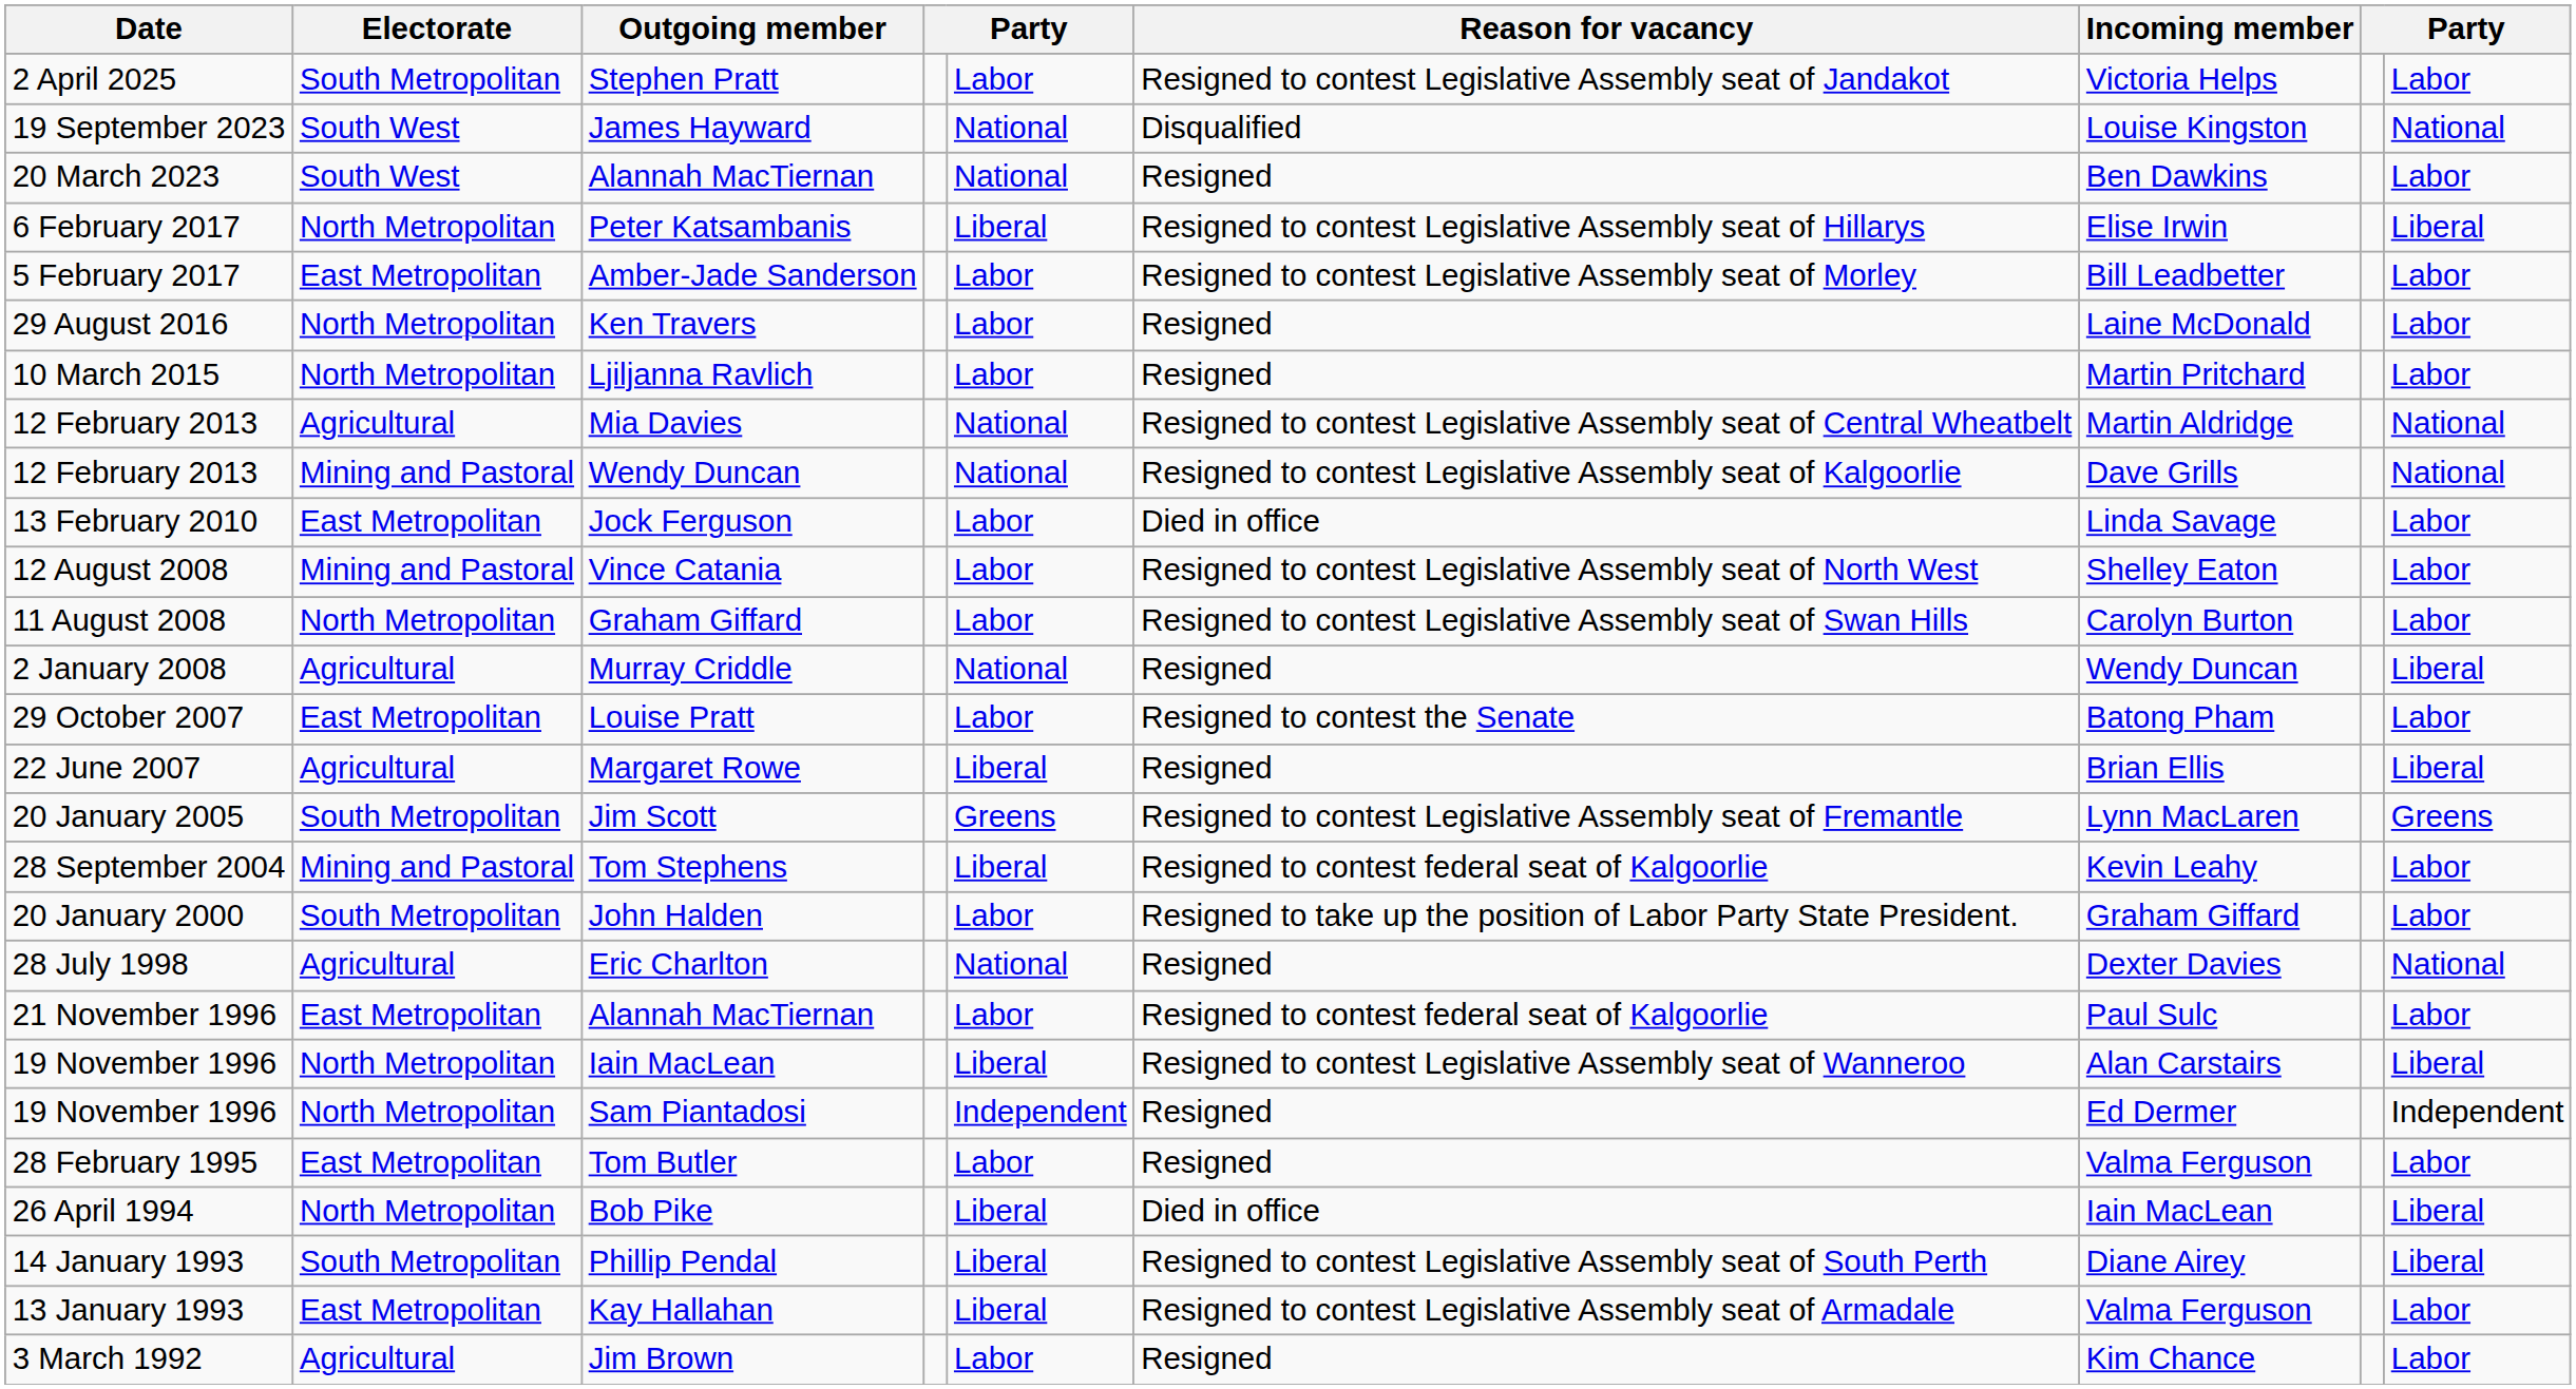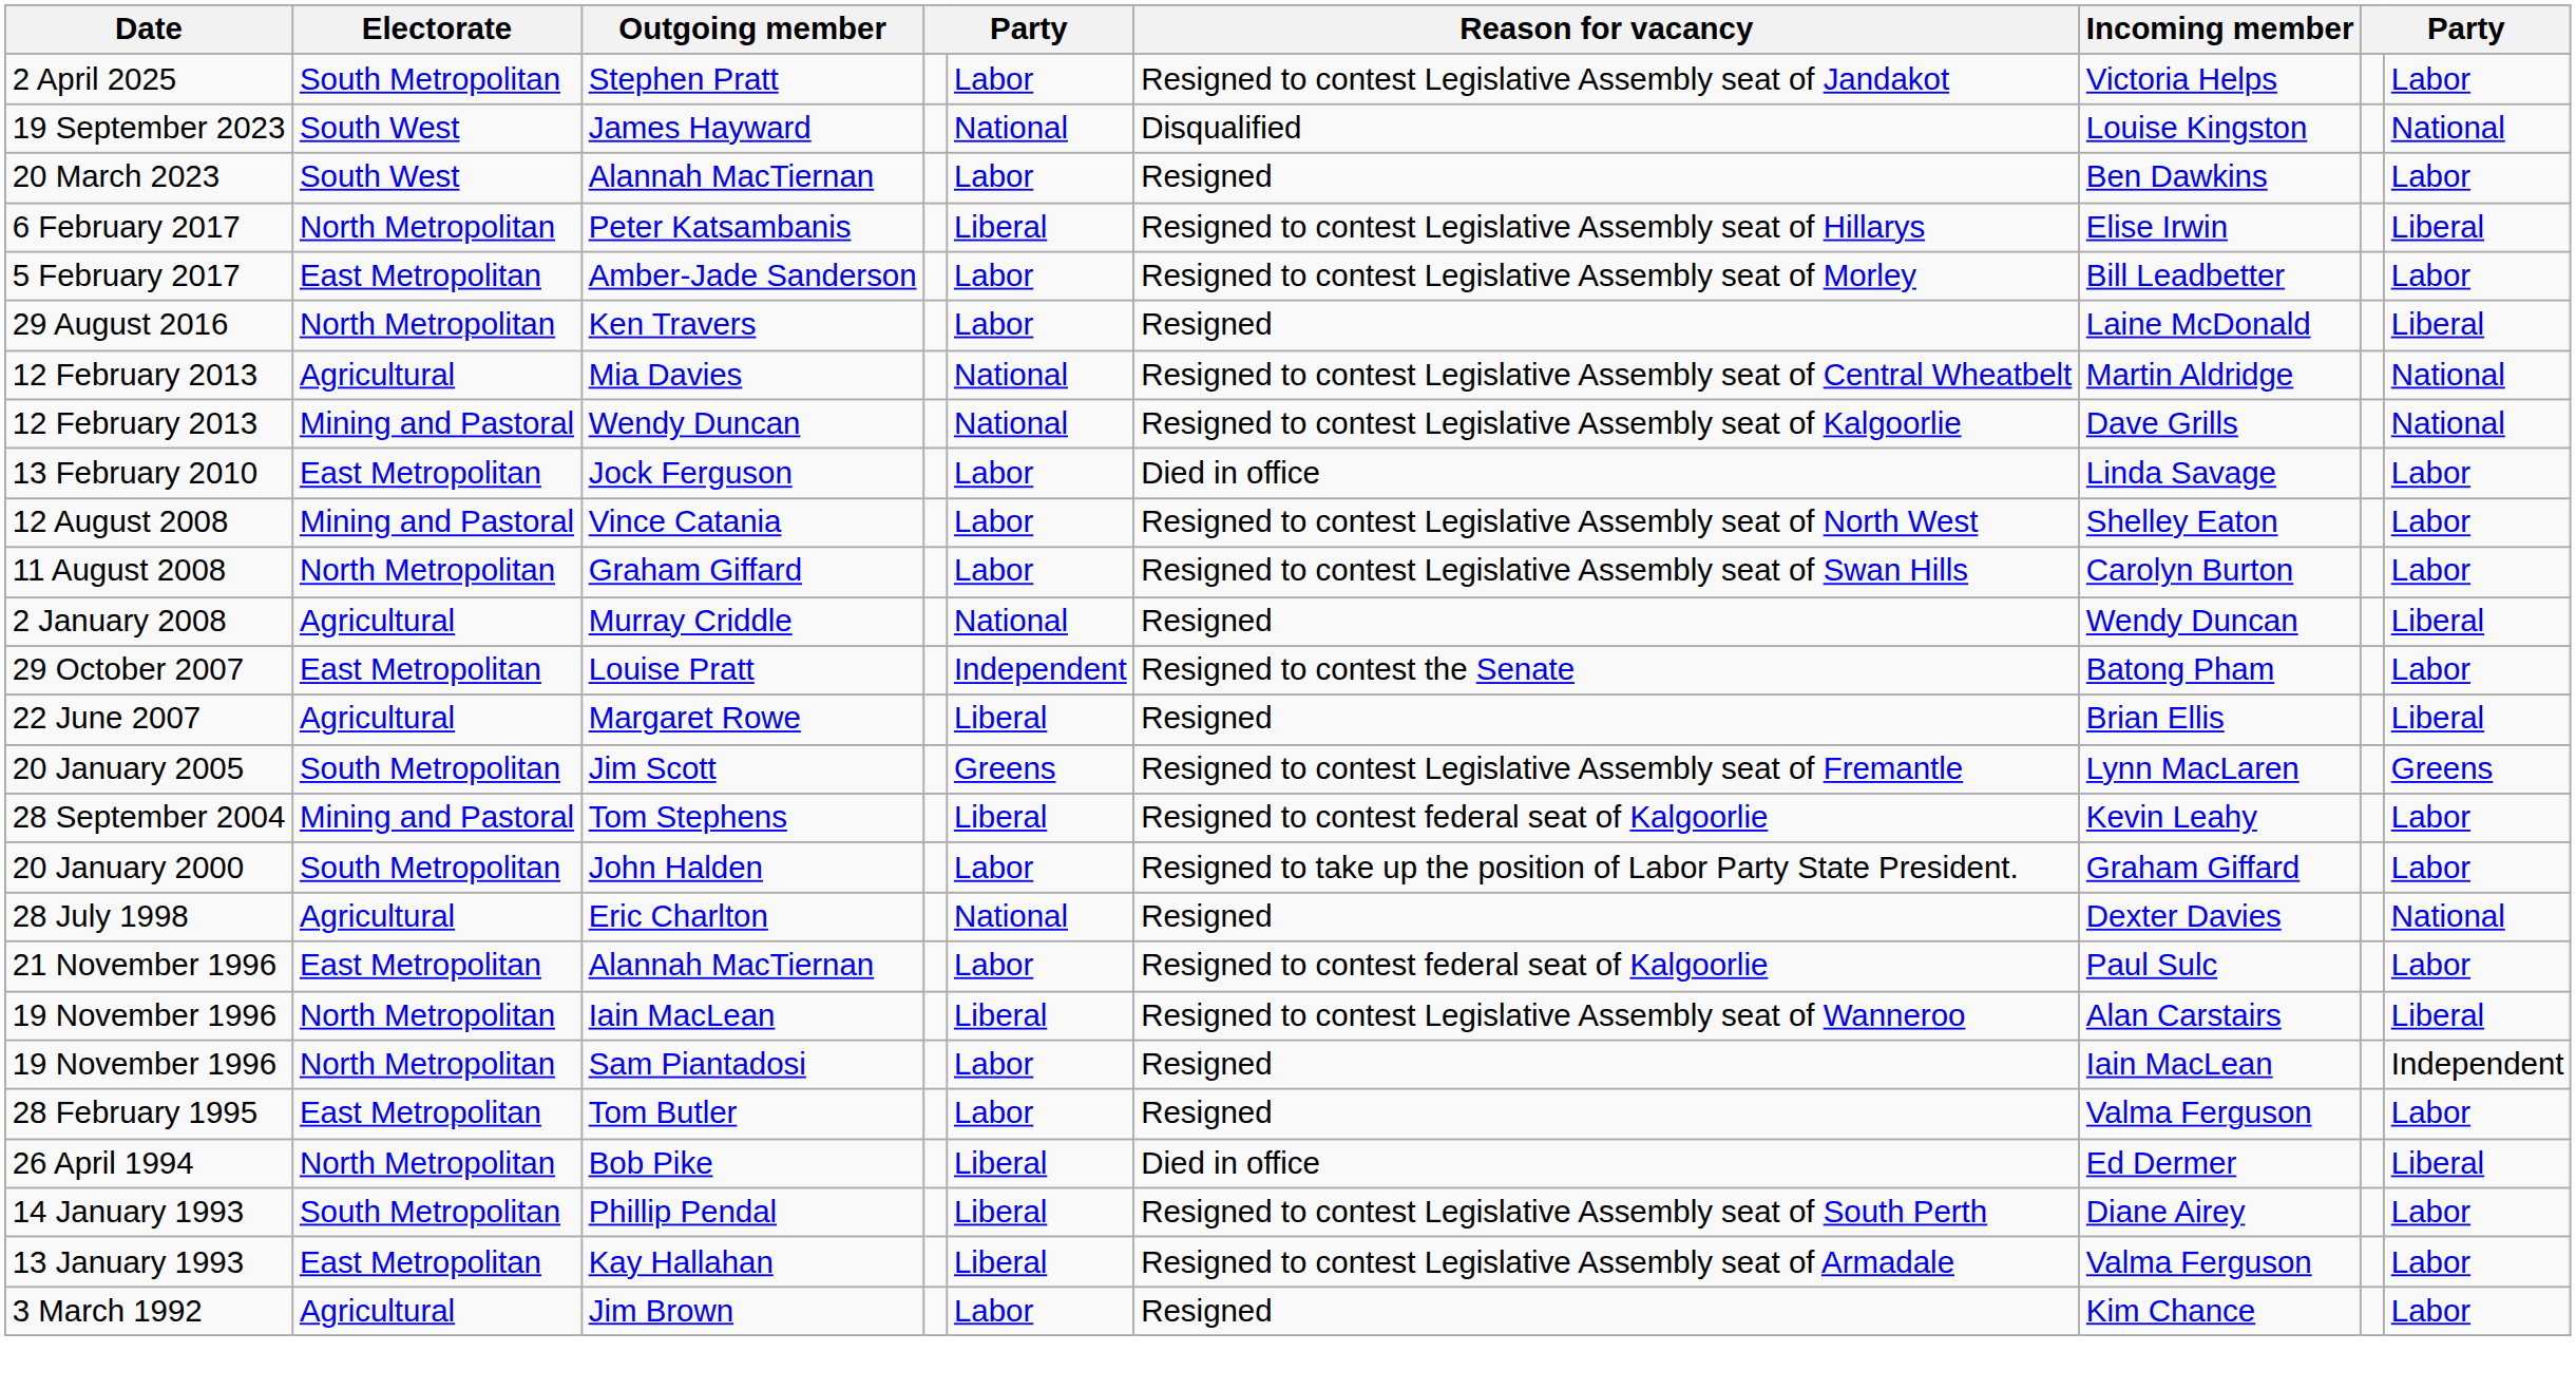 <table class="wikitable">
 <tr>
 <th>Date</th>
 <th>Electorate</th>
 <th>Outgoing member</th>
 <th colspan=2>Party</th>
 <th>Reason for vacancy</th>
 <th>Incoming member</th>
 <th colspan=2>Party</th>
 </tr>
 <tr>
 <td>2 April 2025</td>
 <td><a href='#'>South Metropolitan</a></td>
 <td><a href='#'>Stephen Pratt</a></td>
 <td> </td>
 <td><a href='#'>Labor</a></td>
 <td>Resigned to contest Legislative Assembly seat of <a href='#'>Jandakot</a></td>
 <td><a href='#'>Victoria Helps</a></td>
 <td> </td>
 <td><a href='#'>Labor</a></td>
 </tr>
 <tr>
 <td>19 September 2023</td>
 <td><a href='#'>South West</a></td>
 <td><a href='#'>James Hayward</a></td>
 <td> </td>
 <td><a href='#'>National</a></td>
 <td>Disqualified</td>
 <td><a href='#'>Louise Kingston</a></td>
 <td> </td>
 <td><a href='#'>National</a></td>
 </tr>
 <tr>
 <td>20 March 2023</td>
 <td><a href='#'>South West</a></td>
 <td><a href='#'>Alannah MacTiernan</a></td>
 <td> </td>
-<td><a href='#'>National</a></td>
+<td><a href='#'>Labor</a></td>
 <td>Resigned</td>
 <td><a href='#'>Ben Dawkins</a></td>
 <td> </td>
 <td><a href='#'>Labor</a></td>
 </tr>
 <tr>
 <td>6 February 2017</td>
 <td><a href='#'>North Metropolitan</a></td>
 <td><a href='#'>Peter Katsambanis</a></td>
 <td> </td>
 <td><a href='#'>Liberal</a></td>
 <td>Resigned to contest Legislative Assembly seat of <a href='#'>Hillarys</a></td>
 <td><a href='#'>Elise Irwin</a></td>
 <td> </td>
 <td><a href='#'>Liberal</a></td>
 </tr>
 <tr>
 <td>5 February 2017</td>
 <td><a href='#'>East Metropolitan</a></td>
 <td><a href='#'>Amber-Jade Sanderson</a></td>
 <td> </td>
 <td><a href='#'>Labor</a></td>
 <td>Resigned to contest Legislative Assembly seat of <a href='#'>Morley</a></td>
 <td><a href='#'>Bill Leadbetter</a></td>
 <td> </td>
 <td><a href='#'>Labor</a></td>
 </tr>
 <tr>
 <td>29 August 2016</td>
 <td><a href='#'>North Metropolitan</a></td>
 <td><a href='#'>Ken Travers</a></td>
 <td> </td>
 <td><a href='#'>Labor</a></td>
 <td>Resigned</td>
 <td><a href='#'>Laine McDonald</a></td>
 <td> </td>
-<td><a href='#'>Labor</a></td>
-</tr>
-<tr>
-<td>10 March 2015</td>
-<td><a href='#'>North Metropolitan</a></td>
-<td><a href='#'>Ljiljanna Ravlich</a></td>
-<td> </td>
-<td><a href='#'>Labor</a></td>
-<td>Resigned</td>
-<td><a href='#'>Martin Pritchard</a></td>
-<td> </td>
-<td><a href='#'>Labor</a></td>
+<td><a href='#'>Liberal</a></td>
 </tr>
 <tr>
 <td>12 February 2013</td>
 <td><a href='#'>Agricultural</a></td>
 <td><a href='#'>Mia Davies</a></td>
 <td> </td>
 <td><a href='#'>National</a></td>
 <td>Resigned to contest Legislative Assembly seat of <a href='#'>Central Wheatbelt</a></td>
 <td><a href='#'>Martin Aldridge</a></td>
 <td> </td>
 <td><a href='#'>National</a></td>
 </tr>
 <tr>
 <td>12 February 2013</td>
 <td><a href='#'>Mining and Pastoral</a></td>
 <td><a href='#'>Wendy Duncan</a></td>
 <td> </td>
 <td><a href='#'>National</a></td>
 <td>Resigned to contest Legislative Assembly seat of <a href='#'>Kalgoorlie</a></td>
 <td><a href='#'>Dave Grills</a></td>
 <td> </td>
 <td><a href='#'>National</a></td>
 </tr>
 <tr>
 <td>13 February 2010</td>
 <td><a href='#'>East Metropolitan</a></td>
 <td><a href='#'>Jock Ferguson</a></td>
 <td> </td>
 <td><a href='#'>Labor</a></td>
 <td>Died in office</td>
 <td><a href='#'>Linda Savage</a></td>
 <td> </td>
 <td><a href='#'>Labor</a></td>
 </tr>
 <tr>
 <td>12 August 2008</td>
 <td><a href='#'>Mining and Pastoral</a></td>
 <td><a href='#'>Vince Catania</a></td>
 <td> </td>
 <td><a href='#'>Labor</a></td>
 <td>Resigned to contest Legislative Assembly seat of <a href='#'>North West</a></td>
 <td><a href='#'>Shelley Eaton</a></td>
 <td> </td>
 <td><a href='#'>Labor</a></td>
 </tr>
 <tr>
 <td>11 August 2008</td>
 <td><a href='#'>North Metropolitan</a></td>
 <td><a href='#'>Graham Giffard</a></td>
 <td> </td>
 <td><a href='#'>Labor</a></td>
 <td>Resigned to contest Legislative Assembly seat of <a href='#'>Swan Hills</a></td>
 <td><a href='#'>Carolyn Burton</a></td>
 <td> </td>
 <td><a href='#'>Labor</a></td>
 </tr>
 <tr>
 <td>2 January 2008</td>
 <td><a href='#'>Agricultural</a></td>
 <td><a href='#'>Murray Criddle</a></td>
 <td> </td>
 <td><a href='#'>National</a></td>
 <td>Resigned</td>
 <td><a href='#'>Wendy Duncan</a></td>
 <td> </td>
 <td><a href='#'>Liberal</a></td>
 </tr>
 <tr>
 <td>29 October 2007</td>
 <td><a href='#'>East Metropolitan</a></td>
 <td><a href='#'>Louise Pratt</a></td>
 <td> </td>
-<td><a href='#'>Labor</a></td>
+<td><a href='#'>Independent</a></td>
 <td>Resigned to contest the <a href='#'>Senate</a></td>
 <td><a href='#'>Batong Pham</a></td>
 <td> </td>
 <td><a href='#'>Labor</a></td>
 </tr>
 <tr>
 <td>22 June 2007</td>
 <td><a href='#'>Agricultural</a></td>
 <td><a href='#'>Margaret Rowe</a></td>
 <td> </td>
 <td><a href='#'>Liberal</a></td>
 <td>Resigned</td>
 <td><a href='#'>Brian Ellis</a></td>
 <td> </td>
 <td><a href='#'>Liberal</a></td>
 </tr>
 <tr>
 <td>20 January 2005</td>
 <td><a href='#'>South Metropolitan</a></td>
 <td><a href='#'>Jim Scott</a></td>
 <td> </td>
 <td><a href='#'>Greens</a></td>
 <td>Resigned to contest Legislative Assembly seat of <a href='#'>Fremantle</a></td>
 <td><a href='#'>Lynn MacLaren</a></td>
 <td> </td>
 <td><a href='#'>Greens</a></td>
 </tr>
 <tr>
 <td>28 September 2004</td>
 <td><a href='#'>Mining and Pastoral</a></td>
 <td><a href='#'>Tom Stephens</a></td>
 <td> </td>
 <td><a href='#'>Liberal</a></td>
 <td>Resigned to contest federal seat of <a href='#'>Kalgoorlie</a></td>
 <td><a href='#'>Kevin Leahy</a></td>
 <td> </td>
 <td><a href='#'>Labor</a></td>
 </tr>
 <tr>
 <td>20 January 2000</td>
 <td><a href='#'>South Metropolitan</a></td>
 <td><a href='#'>John Halden</a></td>
 <td> </td>
 <td><a href='#'>Labor</a></td>
 <td>Resigned to take up the position of Labor Party State President.</td>
 <td><a href='#'>Graham Giffard</a></td>
 <td> </td>
 <td><a href='#'>Labor</a></td>
 </tr>
 <tr>
 <td>28 July 1998</td>
 <td><a href='#'>Agricultural</a></td>
 <td><a href='#'>Eric Charlton</a></td>
 <td> </td>
 <td><a href='#'>National</a></td>
 <td>Resigned</td>
 <td><a href='#'>Dexter Davies</a></td>
 <td> </td>
 <td><a href='#'>National</a></td>
 </tr>
 <tr>
 <td>21 November 1996</td>
 <td><a href='#'>East Metropolitan</a></td>
 <td><a href='#'>Alannah MacTiernan</a></td>
 <td> </td>
 <td><a href='#'>Labor</a></td>
 <td>Resigned to contest federal seat of <a href='#'>Kalgoorlie</a></td>
 <td><a href='#'>Paul Sulc</a></td>
 <td> </td>
 <td><a href='#'>Labor</a></td>
 </tr>
 <tr>
 <td>19 November 1996</td>
 <td><a href='#'>North Metropolitan</a></td>
 <td><a href='#'>Iain MacLean</a></td>
 <td> </td>
 <td><a href='#'>Liberal</a></td>
 <td>Resigned to contest Legislative Assembly seat of <a href='#'>Wanneroo</a></td>
 <td><a href='#'>Alan Carstairs</a></td>
 <td> </td>
 <td><a href='#'>Liberal</a></td>
 </tr>
 <tr>
 <td>19 November 1996</td>
 <td><a href='#'>North Metropolitan</a></td>
 <td><a href='#'>Sam Piantadosi</a></td>
 <td> </td>
-<td><a href='#'>Independent</a></td>
+<td><a href='#'>Labor</a></td>
 <td>Resigned</td>
-<td><a href='#'>Ed Dermer</a></td>
+<td><a href='#'>Iain MacLean</a></td>
 <td> </td>
 <td>Independent</td>
 </tr>
 <tr>
 <td>28 February 1995</td>
 <td><a href='#'>East Metropolitan</a></td>
 <td><a href='#'>Tom Butler</a></td>
 <td> </td>
 <td><a href='#'>Labor</a></td>
 <td>Resigned</td>
 <td><a href='#'>Valma Ferguson</a></td>
 <td> </td>
 <td><a href='#'>Labor</a></td>
 </tr>
 <tr>
 <td>26 April 1994</td>
 <td><a href='#'>North Metropolitan</a></td>
 <td><a href='#'>Bob Pike</a></td>
 <td> </td>
 <td><a href='#'>Liberal</a></td>
 <td>Died in office</td>
-<td><a href='#'>Iain MacLean</a></td>
+<td><a href='#'>Ed Dermer</a></td>
 <td> </td>
 <td><a href='#'>Liberal</a></td>
 </tr>
 <tr>
 <td>14 January 1993</td>
 <td><a href='#'>South Metropolitan</a></td>
 <td><a href='#'>Phillip Pendal</a></td>
 <td> </td>
 <td><a href='#'>Liberal</a></td>
 <td>Resigned to contest Legislative Assembly seat of <a href='#'>South Perth</a></td>
 <td><a href='#'>Diane Airey</a></td>
 <td> </td>
-<td><a href='#'>Liberal</a></td>
+<td><a href='#'>Labor</a></td>
 </tr>
 <tr>
 <td>13 January 1993</td>
 <td><a href='#'>East Metropolitan</a></td>
 <td><a href='#'>Kay Hallahan</a></td>
 <td> </td>
 <td><a href='#'>Liberal</a></td>
 <td>Resigned to contest Legislative Assembly seat of <a href='#'>Armadale</a></td>
 <td><a href='#'>Valma Ferguson</a></td>
 <td> </td>
 <td><a href='#'>Labor</a></td>
 </tr>
 <tr>
 <td>3 March 1992</td>
 <td><a href='#'>Agricultural</a></td>
 <td><a href='#'>Jim Brown</a></td>
 <td> </td>
 <td><a href='#'>Labor</a></td>
 <td>Resigned</td>
 <td><a href='#'>Kim Chance</a></td>
 <td> </td>
 <td><a href='#'>Labor</a></td>
 </tr>
 <tr>
 </tr>
 </table>
